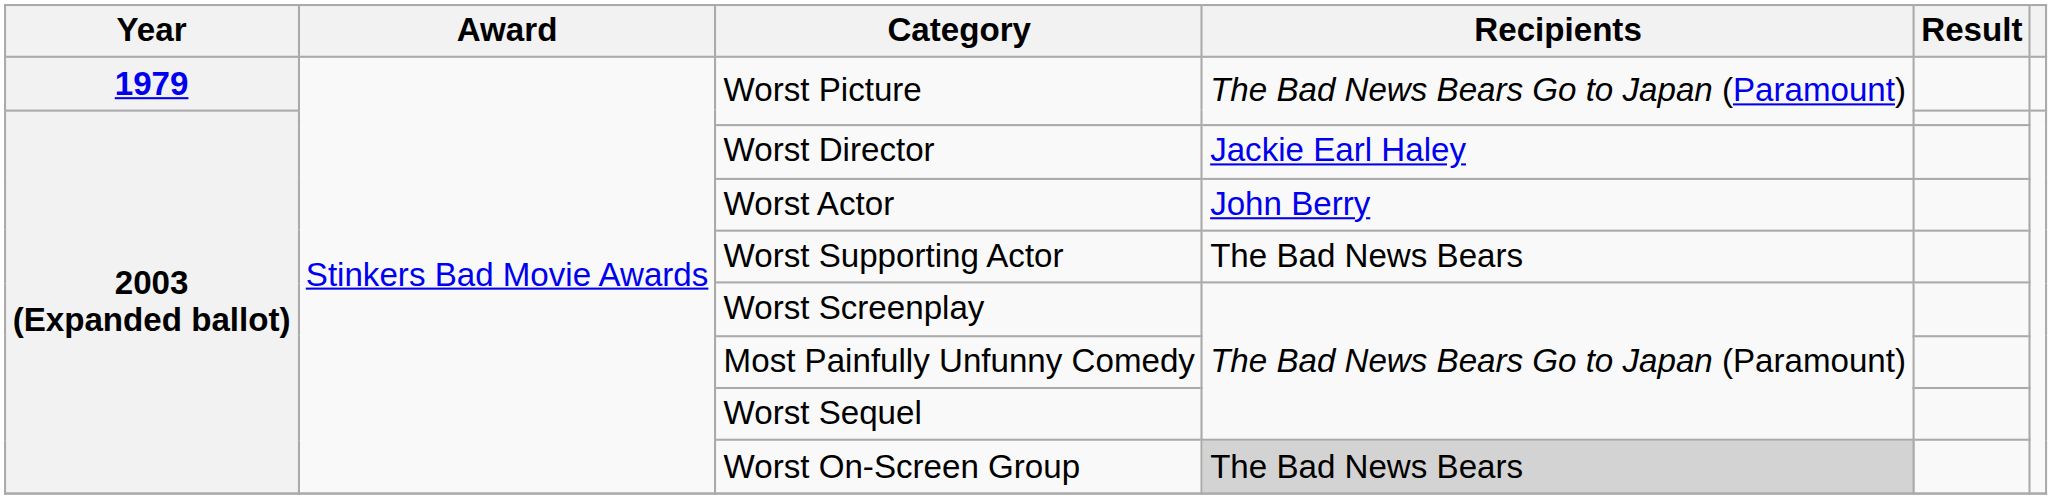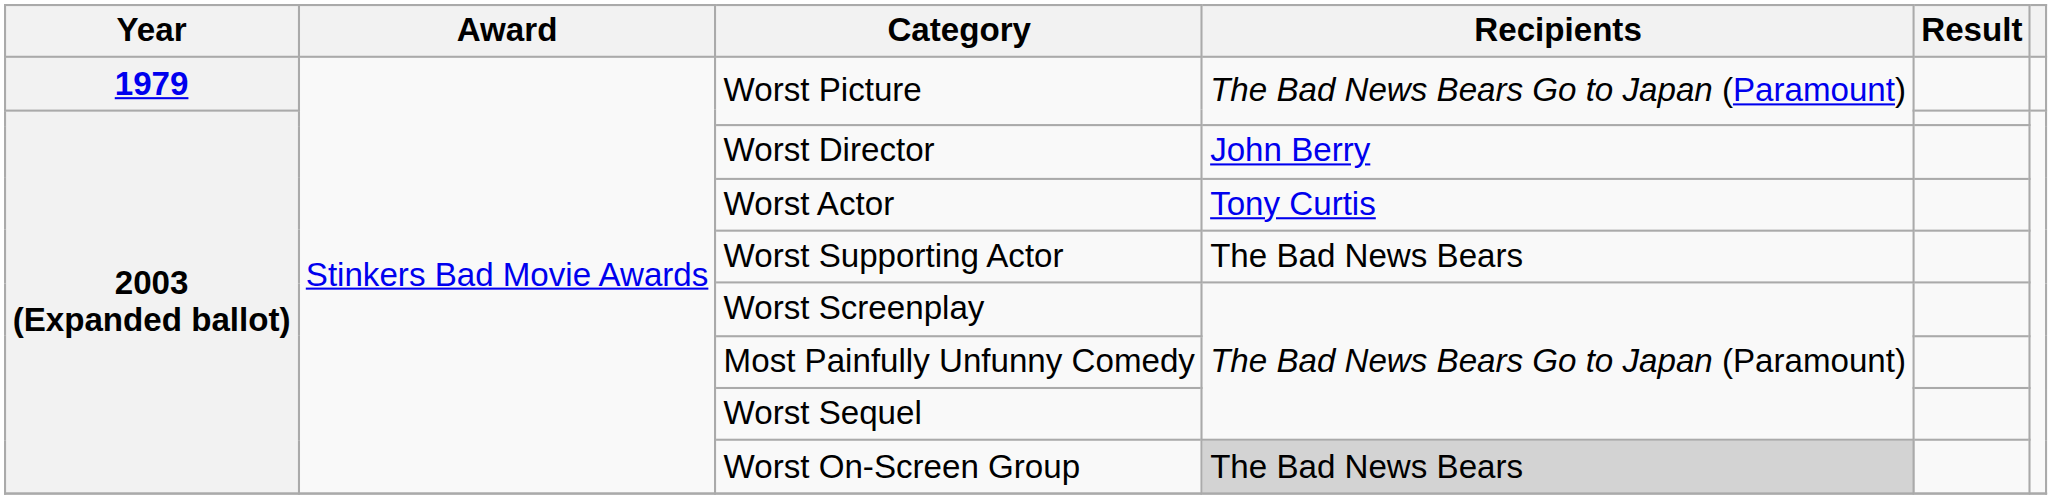 <table class="wikitable plainrowheaders">
 <tr>
 <th scope="col">Year</th>
 <th scope="col">Award</th>
 <th scope="col">Category</th>
 <th scope="col">Recipients</th>
 <th scope="col">Result</th>
 <th scope="col"></th>
 </tr>
 <tr>
 <th scope="row" style="text-align:center;"><a href='#'>1979</a></th>
 <td rowspan="9"><a href='#'>Stinkers Bad Movie Awards</a></td>
 <td rowspan="2">Worst Picture</td>
 <td rowspan="2"><em>The Bad News Bears Go to Japan</em> (<a href='#'>Paramount</a>)</td>
 <td></td>
 <td></td>
 </tr>
 <tr>
 <th scope="row" rowspan="8" style="text-align:center;">2003<br>(Expanded ballot)</th>
 <td></td>
 <td rowspan="8"></td>
 </tr>
 <tr>
 <td>Worst Director</td>
-<td><a href='#'>Jackie Earl Haley</a></td>
+<td><a href='#'>John Berry</a></td>
 <td></td>
 </tr>
 <tr>
 <td>Worst Actor</td>
-<td><a href='#'>John Berry</a></td>
+<td><a href='#'>Tony Curtis</a></td>
 <td></td>
 </tr>
 <tr>
 <td>Worst Supporting Actor</td>
 <td>The Bad News Bears</td>
 <td></td>
 </tr>
 <tr>
 <td>Worst Screenplay</td>
 <td rowspan="3"><em>The Bad News Bears Go to Japan</em> (Paramount)</td>
 <td></td>
 </tr>
 <tr>
 <td>Most Painfully Unfunny Comedy</td>
 <td></td>
 </tr>
 <tr>
 <td>Worst Sequel</td>
 <td></td>
 </tr>
 <tr>
 <td>Worst On-Screen Group</td>
 <td style="background: lightgrey;">The Bad News Bears</td>
 <td></td>
 </tr>
 <tr>
 </tr>
 </table>
